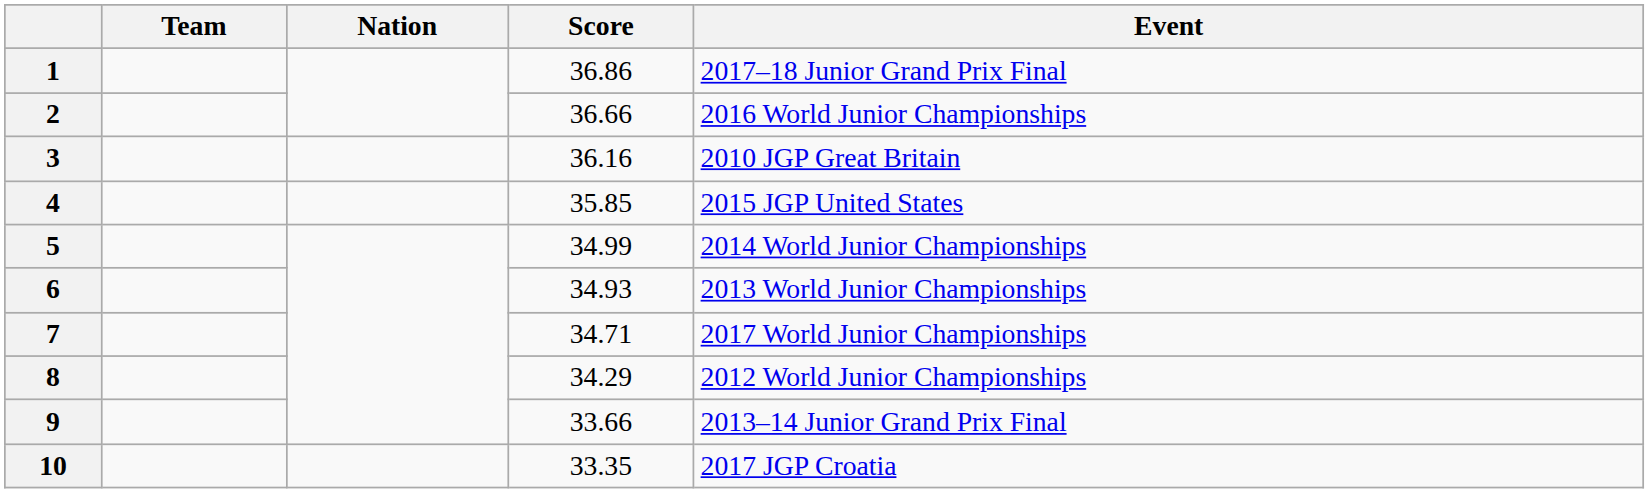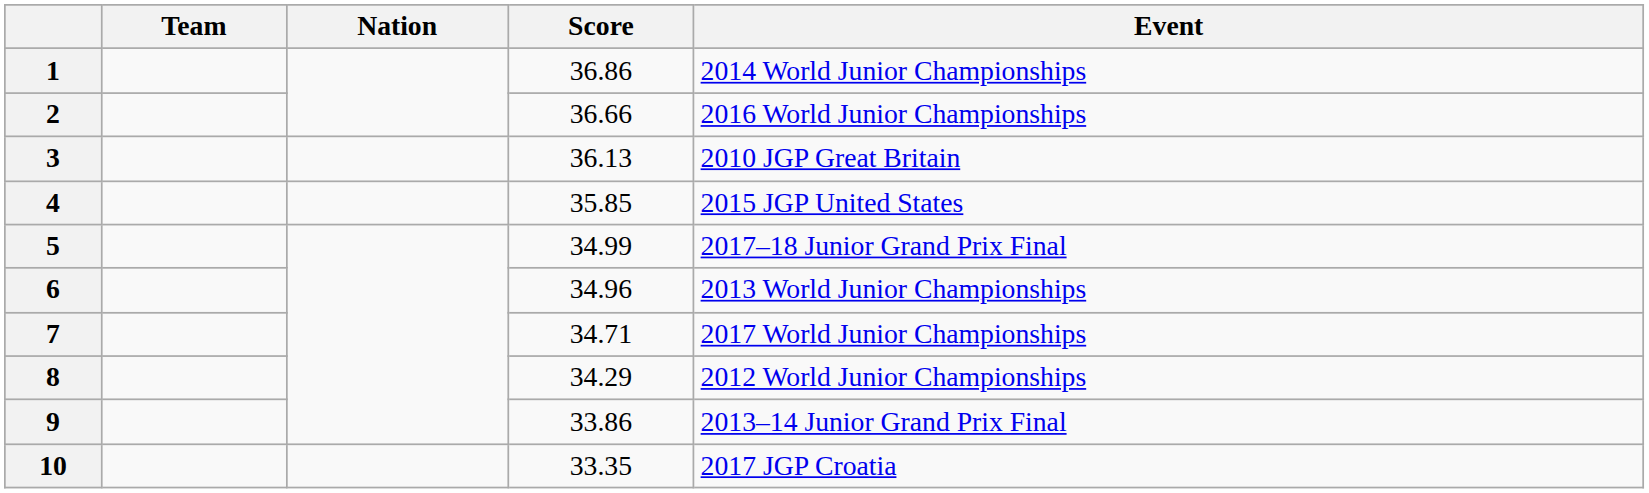 <table class="wikitable unsortable" style="text-align:left; width:75%">
 <tr>
 <th scope="col"></th>
 <th scope="col">Team</th>
 <th scope="col">Nation</th>
 <th scope="col">Score</th>
 <th scope="col">Event</th>
 </tr>
 <tr>
 <th scope="row">1</th>
 <td></td>
 <td rowspan="2"></td>
 <td style="text-align:center">36.86</td>
-<td><a href='#'>2017–18 Junior Grand Prix Final</a></td>
+<td><a href='#'>2014 World Junior Championships</a></td>
 </tr>
 <tr>
 <th scope="row">2</th>
 <td></td>
 <td style="text-align:center">36.66</td>
 <td><a href='#'>2016 World Junior Championships</a></td>
 </tr>
 <tr>
 <th scope="row">3</th>
 <td></td>
 <td></td>
-<td style="text-align:center">36.16</td>
+<td style="text-align:center">36.13</td>
 <td><a href='#'>2010 JGP Great Britain</a></td>
 </tr>
 <tr>
 <th scope="row">4</th>
 <td></td>
 <td></td>
 <td style="text-align:center">35.85</td>
 <td><a href='#'>2015 JGP United States</a></td>
 </tr>
 <tr>
 <th scope="row">5</th>
 <td></td>
 <td rowspan="5"></td>
 <td style="text-align:center">34.99</td>
-<td><a href='#'>2014 World Junior Championships</a></td>
+<td><a href='#'>2017–18 Junior Grand Prix Final</a></td>
 </tr>
 <tr>
 <th scope="row">6</th>
 <td></td>
-<td style="text-align:center">34.93</td>
+<td style="text-align:center">34.96</td>
 <td><a href='#'>2013 World Junior Championships</a></td>
 </tr>
 <tr>
 <th scope="row">7</th>
 <td></td>
 <td style="text-align:center">34.71</td>
 <td><a href='#'>2017 World Junior Championships</a></td>
 </tr>
 <tr>
 <th scope="row">8</th>
 <td></td>
 <td style="text-align:center">34.29</td>
 <td><a href='#'>2012 World Junior Championships</a></td>
 </tr>
 <tr>
 <th scope="row">9</th>
 <td></td>
-<td style="text-align:center">33.66</td>
+<td style="text-align:center">33.86</td>
 <td><a href='#'>2013–14 Junior Grand Prix Final</a></td>
 </tr>
 <tr>
 <th scope="row">10</th>
 <td></td>
 <td></td>
 <td style="text-align:center">33.35</td>
 <td><a href='#'>2017 JGP Croatia</a></td>
 </tr>
 </table>
